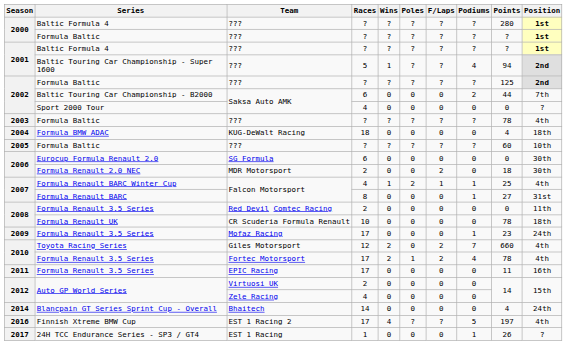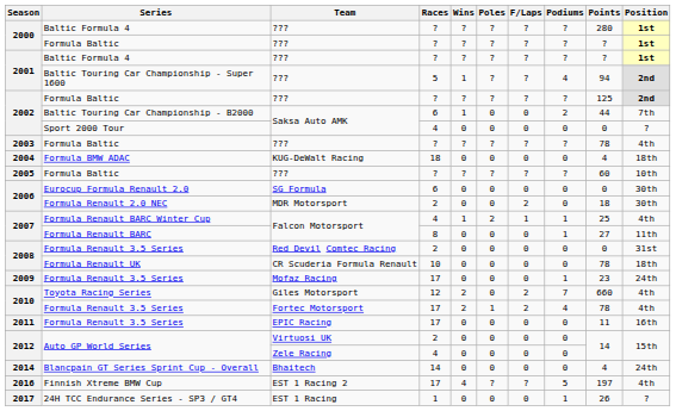 <table class="wikitable" style="font-size: 90%; text-align:center">
 <tr>
 <th>Season</th>
 <th>Series</th>
 <th>Team</th>
 <th>Races</th>
 <th>Wins</th>
 <th>Poles</th>
 <th>F/Laps</th>
 <th>Podiums</th>
 <th>Points</th>
 <th>Position</th>
 </tr>
 <tr>
 <th rowspan="2">2000</th>
 <td align=left>Baltic Formula 4</td>
 <td align=left>???</td>
 <td>?</td>
 <td>?</td>
 <td>?</td>
 <td>?</td>
 <td>?</td>
 <td>280</td>
 <th style="background:#FFFFBF"><strong>1st</strong></th>
 </tr>
 <tr>
 <td align=left>Formula Baltic</td>
 <td align=left>???</td>
 <td>?</td>
 <td>?</td>
 <td>?</td>
 <td>?</td>
 <td>?</td>
 <td>?</td>
 <th style="background:#FFFFBF"><strong>1st</strong></th>
 </tr>
 <tr>
 <th rowspan="2">2001</th>
 <td align=left>Baltic Formula 4</td>
 <td align=left>???</td>
 <td>?</td>
 <td>?</td>
 <td>?</td>
 <td>?</td>
 <td>?</td>
 <td>?</td>
 <th style="background:#FFFFBF"><strong>1st</strong></th>
 </tr>
 <tr>
 <td align=left>Baltic Touring Car Championship - Super 1600</td>
 <td align=left>???</td>
 <td>5</td>
 <td>1</td>
 <td>?</td>
 <td>?</td>
 <td>4</td>
 <td>94</td>
 <th style="background:#DFDFDF"><strong>2nd</strong></th>
 </tr>
 <tr>
 <th rowspan="3">2002</th>
 <td align=left>Formula Baltic</td>
 <td align=left>???</td>
 <td>?</td>
 <td>?</td>
 <td>?</td>
 <td>?</td>
 <td>?</td>
 <td>125</td>
 <th style="background:#DFDFDF"><strong>2nd</strong></th>
 </tr>
 <tr>
 <td align=left nowrap>Baltic Touring Car Championship - B2000</td>
 <td rowspan="2" align=left>Saksa Auto AMK</td>
 <td>6</td>
-<td>0</td>
+<td>1</td>
 <td>0</td>
 <td>0</td>
 <td>2</td>
 <td>44</td>
 <td>7th</td>
 </tr>
 <tr>
 <td align=left>Sport 2000 Tour</td>
 <td>4</td>
 <td>0</td>
 <td>0</td>
 <td>0</td>
 <td>0</td>
 <td>0</td>
 <td>?</td>
 </tr>
 <tr>
 <th>2003</th>
 <td align=left>Formula Baltic</td>
 <td align=left>???</td>
 <td>?</td>
 <td>?</td>
 <td>?</td>
 <td>?</td>
 <td>?</td>
 <td>78</td>
 <td>4th</td>
 </tr>
 <tr>
 <th>2004</th>
 <td align=left><a href='#'>Formula BMW ADAC</a></td>
 <td align=left>KUG-DeWalt Racing</td>
 <td>18</td>
 <td>0</td>
 <td>0</td>
 <td>0</td>
 <td>0</td>
 <td>4</td>
 <td>18th</td>
 </tr>
 <tr>
 <th>2005</th>
 <td align=left>Formula Baltic</td>
 <td align=left>???</td>
 <td>?</td>
 <td>?</td>
 <td>?</td>
 <td>?</td>
 <td>?</td>
 <td>60</td>
 <td>10th</td>
 </tr>
 <tr>
 <th rowspan="2">2006</th>
 <td align=left><a href='#'>Eurocup Formula Renault 2.0</a></td>
 <td align=left><a href='#'>SG Formula</a></td>
 <td>6</td>
 <td>0</td>
 <td>0</td>
 <td>0</td>
 <td>0</td>
 <td>0</td>
 <td>30th</td>
 </tr>
 <tr>
 <td align=left><a href='#'>Formula Renault 2.0 NEC</a></td>
 <td align=left>MDR Motorsport</td>
 <td>2</td>
 <td>0</td>
 <td>0</td>
 <td>2</td>
 <td>0</td>
 <td>18</td>
 <td>30th</td>
 </tr>
 <tr>
 <th rowspan="2">2007</th>
 <td align=left><a href='#'>Formula Renault BARC Winter Cup</a></td>
 <td rowspan="2" align=left>Falcon Motorsport</td>
 <td>4</td>
 <td>1</td>
 <td>2</td>
 <td>1</td>
 <td>1</td>
 <td>25</td>
 <td>4th</td>
 </tr>
 <tr>
 <td align=left><a href='#'>Formula Renault BARC</a></td>
 <td>8</td>
 <td>0</td>
 <td>0</td>
 <td>0</td>
 <td>1</td>
 <td>27</td>
-<td>31st</td>
+<td>11th</td>
 </tr>
 <tr>
 <th rowspan="2">2008</th>
 <td align=left><a href='#'>Formula Renault 3.5 Series</a></td>
 <td align=left><a href='#'>Red Devil</a> <a href='#'>Comtec Racing</a></td>
 <td>2</td>
 <td>0</td>
 <td>0</td>
 <td>0</td>
 <td>0</td>
 <td>0</td>
-<td>11th</td>
+<td>31st</td>
 </tr>
 <tr>
 <td align=left><a href='#'>Formula Renault UK</a></td>
 <td align=left nowrap>CR Scuderia Formula Renault</td>
 <td>10</td>
 <td>0</td>
 <td>0</td>
 <td>0</td>
 <td>0</td>
 <td>78</td>
 <td>18th</td>
 </tr>
 <tr>
 <th>2009</th>
 <td align=left><a href='#'>Formula Renault 3.5 Series</a></td>
 <td align=left><a href='#'>Mofaz Racing</a></td>
 <td>17</td>
 <td>0</td>
 <td>0</td>
 <td>0</td>
 <td>1</td>
 <td>23</td>
 <td>24th</td>
 </tr>
 <tr>
 <th rowspan="2">2010</th>
 <td align=left><a href='#'>Toyota Racing Series</a></td>
 <td align=left>Giles Motorsport</td>
 <td>12</td>
 <td>2</td>
 <td>0</td>
 <td>2</td>
 <td>7</td>
 <td>660</td>
 <td>4th</td>
 </tr>
 <tr>
 <td align=left><a href='#'>Formula Renault 3.5 Series</a></td>
 <td align=left><a href='#'>Fortec Motorsport</a></td>
 <td>17</td>
 <td>2</td>
 <td>1</td>
 <td>2</td>
 <td>4</td>
 <td>78</td>
 <td>4th</td>
 </tr>
 <tr>
 <th>2011</th>
 <td align=left><a href='#'>Formula Renault 3.5 Series</a></td>
 <td align=left><a href='#'>EPIC Racing</a></td>
 <td>17</td>
 <td>0</td>
 <td>0</td>
 <td>0</td>
 <td>0</td>
 <td>11</td>
 <td>16th</td>
 </tr>
 <tr>
 <th rowspan="2">2012</th>
 <td rowspan="2" align=left><a href='#'>Auto GP World Series</a></td>
 <td align=left><a href='#'>Virtuosi UK</a></td>
 <td>2</td>
 <td>0</td>
 <td>0</td>
 <td>0</td>
 <td>0</td>
 <td rowspan="2">14</td>
 <td rowspan="2">15th</td>
 </tr>
 <tr>
 <td align=left><a href='#'>Zele Racing</a></td>
 <td>4</td>
 <td>0</td>
 <td>0</td>
 <td>0</td>
 <td>0</td>
 </tr>
 <tr>
 <th>2014</th>
 <td align=left><a href='#'>Blancpain GT Series Sprint Cup - Overall</a></td>
 <td align=left><a href='#'>Bhaitech</a></td>
 <td>14</td>
 <td>0</td>
 <td>0</td>
 <td>0</td>
 <td>0</td>
 <td>4</td>
 <td>24th</td>
 </tr>
 <tr>
 <th>2016</th>
 <td align=left>Finnish Xtreme BMW Cup</td>
 <td align=left>EST 1 Racing 2</td>
 <td>17</td>
 <td>4</td>
 <td>?</td>
 <td>?</td>
 <td>5</td>
 <td>197</td>
 <td>4th</td>
 </tr>
 <tr>
 <th>2017</th>
 <td align=left>24H TCC Endurance Series - SP3 / GT4</td>
 <td align=left>EST 1 Racing</td>
 <td>1</td>
 <td>0</td>
 <td>0</td>
 <td>0</td>
 <td>1</td>
 <td>26</td>
 <td>?</td>
 </tr>
 </table>
